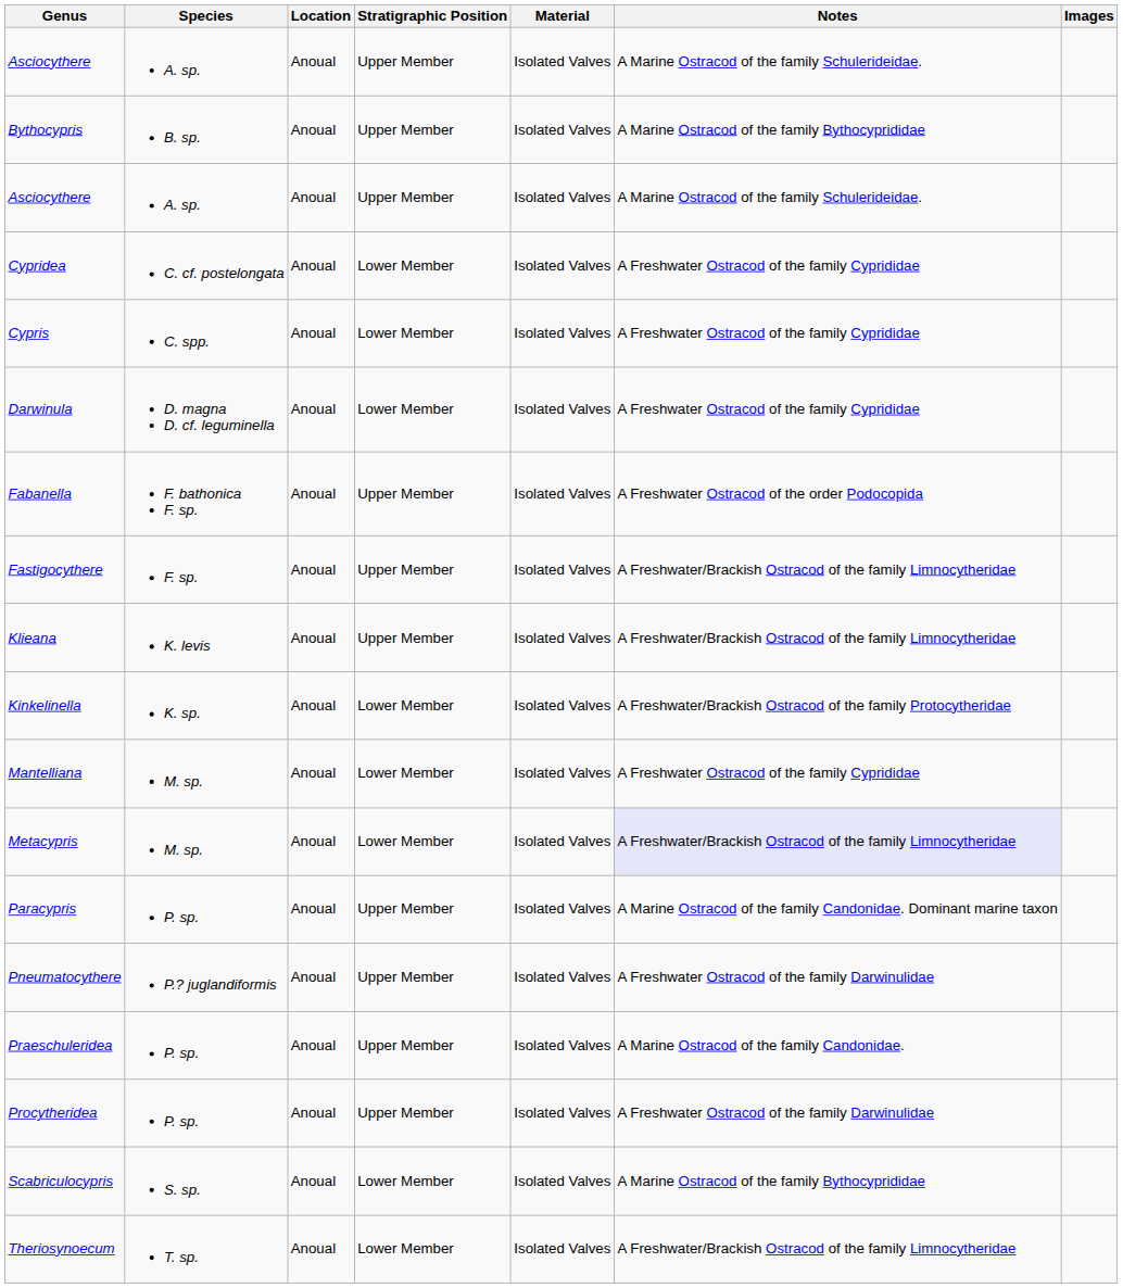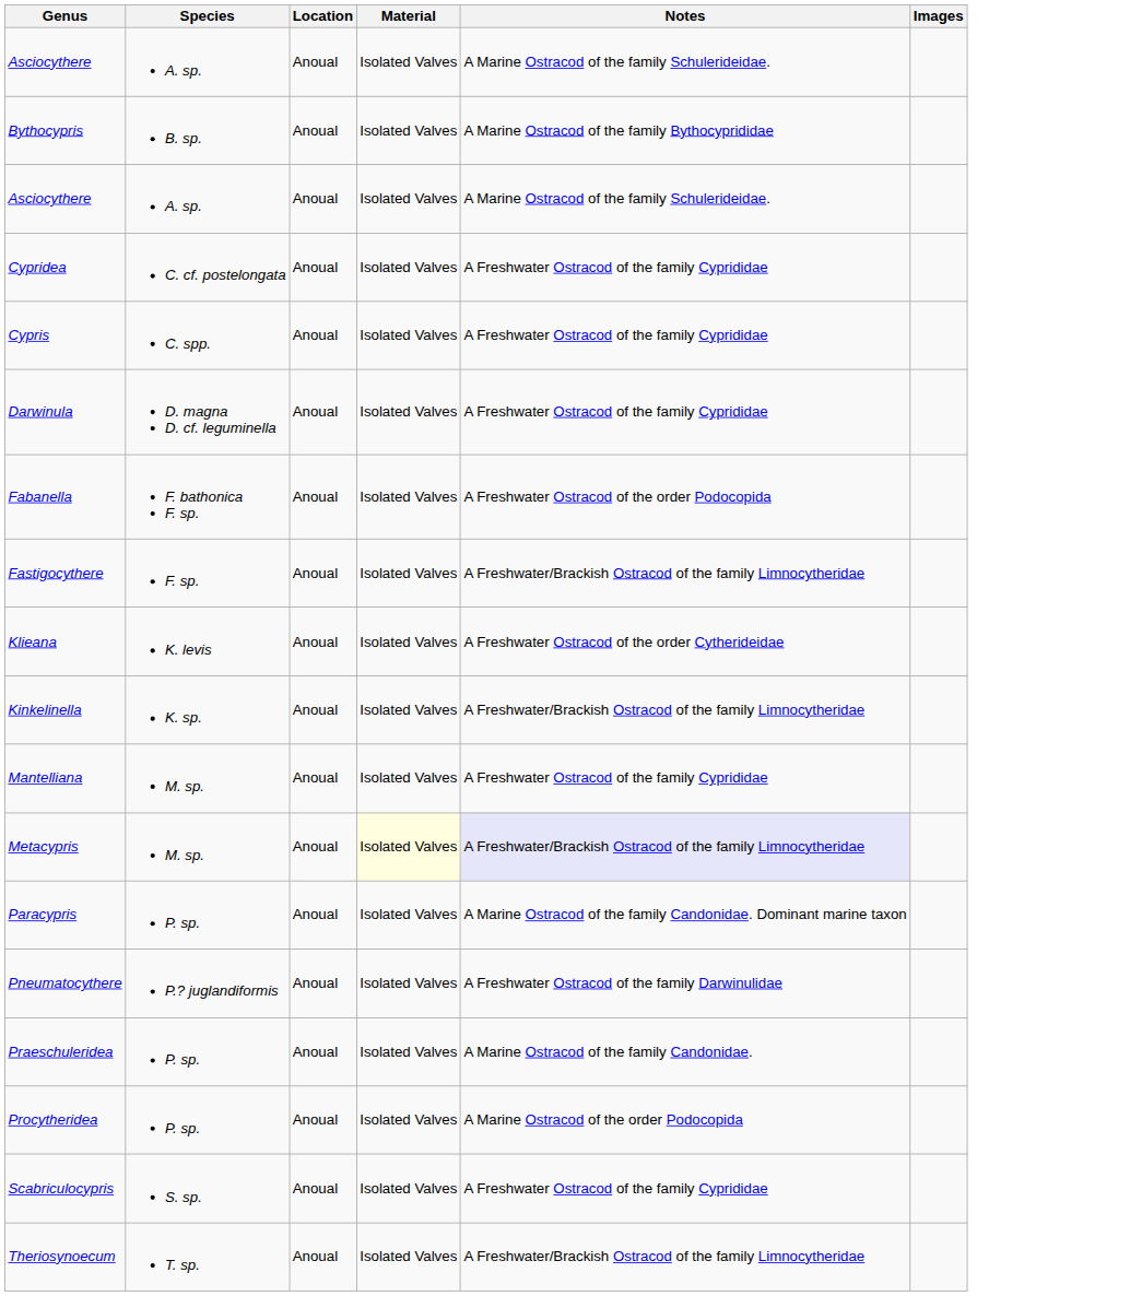 <table class="wikitable" align="center">
 <tr>
 <th>Genus</th>
 <th>Species</th>
 <th>Location</th>
-<th>Stratigraphic Position</th>
 <th>Material</th>
 <th>Notes</th>
 <th>Images</th>
 </tr>
 <tr>
 <td><em><a href='#'>Asciocythere</a></em></td>
 <td><br><ul><li><em>A. sp.</em></li></ul></td>
 <td>Anoual</td>
-<td>Upper Member</td>
 <td>Isolated Valves</td>
 <td>A Marine <a href='#'>Ostracod</a> of the family <a href='#'>Schulerideidae</a>.</td>
 <td></td>
 </tr>
 <tr>
 <td><em><a href='#'>Bythocypris</a></em></td>
 <td><br><ul><li><em>B. sp.</em></li></ul></td>
 <td>Anoual</td>
-<td>Upper Member</td>
 <td>Isolated Valves</td>
 <td>A Marine <a href='#'>Ostracod</a> of the family <a href='#'>Bythocyprididae</a></td>
 <td></td>
 </tr>
 <tr>
 <td><em><a href='#'>Asciocythere</a></em></td>
 <td><br><ul><li><em>A. sp.</em></li></ul></td>
 <td>Anoual</td>
-<td>Upper Member</td>
 <td>Isolated Valves</td>
 <td>A Marine <a href='#'>Ostracod</a> of the family <a href='#'>Schulerideidae</a>.</td>
 <td></td>
 </tr>
 <tr>
 <td><em><a href='#'>Cypridea</a></em></td>
 <td><br><ul><li><em>C. cf. postelongata</em></li></ul></td>
 <td>Anoual</td>
-<td>Lower Member</td>
 <td>Isolated Valves</td>
 <td>A Freshwater <a href='#'>Ostracod</a> of the family <a href='#'>Cyprididae</a></td>
 <td></td>
 </tr>
 <tr>
 <td><em><a href='#'>Cypris</a></em></td>
 <td><br><ul><li><em>C. spp.</em></li></ul></td>
 <td>Anoual</td>
-<td>Lower Member</td>
 <td>Isolated Valves</td>
 <td>A Freshwater <a href='#'>Ostracod</a> of the family <a href='#'>Cyprididae</a></td>
 <td></td>
 </tr>
 <tr>
 <td><em><a href='#'>Darwinula</a></em></td>
 <td><br><ul><li><em>D. magna</em></li><li><em>D. cf. leguminella</em></li></ul></td>
 <td>Anoual</td>
-<td>Lower Member</td>
 <td>Isolated Valves</td>
 <td>A Freshwater <a href='#'>Ostracod</a> of the family <a href='#'>Cyprididae</a></td>
 <td></td>
 </tr>
 <tr>
 <td><em><a href='#'>Fabanella</a></em></td>
 <td><br><ul><li><em>F. bathonica</em></li><li><em>F. sp.</em></li></ul></td>
 <td>Anoual</td>
-<td>Upper Member</td>
 <td>Isolated Valves</td>
 <td>A Freshwater <a href='#'>Ostracod</a> of the order <a href='#'>Podocopida</a></td>
 <td></td>
 </tr>
 <tr>
 <td><em><a href='#'>Fastigocythere</a></em></td>
 <td><br><ul><li><em>F. sp.</em></li></ul></td>
 <td>Anoual</td>
-<td>Upper Member</td>
 <td>Isolated Valves</td>
 <td>A Freshwater/Brackish <a href='#'>Ostracod</a> of the family <a href='#'>Limnocytheridae</a></td>
 <td></td>
 </tr>
 <tr>
 <td><em><a href='#'>Klieana</a></em></td>
 <td><br><ul><li><em>K. levis</em></li></ul></td>
 <td>Anoual</td>
-<td>Upper Member</td>
 <td>Isolated Valves</td>
-<td>A Freshwater/Brackish <a href='#'>Ostracod</a> of the family <a href='#'>Limnocytheridae</a></td>
+<td>A Freshwater <a href='#'>Ostracod</a> of the order <a href='#'>Cytherideidae</a></td>
 <td></td>
 </tr>
 <tr>
 <td><em><a href='#'>Kinkelinella</a></em></td>
 <td><br><ul><li><em>K. sp.</em></li></ul></td>
 <td>Anoual</td>
-<td>Lower Member</td>
 <td>Isolated Valves</td>
-<td>A Freshwater/Brackish <a href='#'>Ostracod</a> of the family  <a href='#'>Protocytheridae</a></td>
+<td>A Freshwater/Brackish <a href='#'>Ostracod</a> of the family <a href='#'>Limnocytheridae</a></td>
 <td></td>
 </tr>
 <tr>
 <td><em><a href='#'>Mantelliana</a></em></td>
 <td><br><ul><li><em>M. sp.</em></li></ul></td>
 <td>Anoual</td>
-<td>Lower Member</td>
 <td>Isolated Valves</td>
 <td>A Freshwater <a href='#'>Ostracod</a> of the family <a href='#'>Cyprididae</a></td>
 <td></td>
 </tr>
 <tr>
 <td><em><a href='#'>Metacypris</a></em></td>
 <td><br><ul><li><em>M. sp.</em></li></ul></td>
 <td>Anoual</td>
-<td>Lower Member</td>
-<td>Isolated Valves</td>
+<td style="background: lightyellow;">Isolated Valves</td>
 <td style="background: lavender;">A Freshwater/Brackish <a href='#'>Ostracod</a> of the family <a href='#'>Limnocytheridae</a></td>
 <td></td>
 </tr>
 <tr>
 <td><em><a href='#'>Paracypris</a></em></td>
 <td><br><ul><li><em>P. sp.</em></li></ul></td>
 <td>Anoual</td>
-<td>Upper Member</td>
 <td>Isolated Valves</td>
 <td>A Marine <a href='#'>Ostracod</a> of the family <a href='#'>Candonidae</a>. Dominant marine taxon</td>
 <td></td>
 </tr>
 <tr>
 <td><em><a href='#'>Pneumatocythere</a></em></td>
 <td><br><ul><li><em>P.? juglandiformis</em></li></ul></td>
 <td>Anoual</td>
-<td>Upper Member</td>
 <td>Isolated Valves</td>
 <td>A Freshwater <a href='#'>Ostracod</a> of the family <a href='#'>Darwinulidae</a></td>
 <td></td>
 </tr>
 <tr>
 <td><em><a href='#'>Praeschuleridea</a></em></td>
 <td><br><ul><li><em>P. sp.</em></li></ul></td>
 <td>Anoual</td>
-<td>Upper Member</td>
 <td>Isolated Valves</td>
 <td>A Marine <a href='#'>Ostracod</a> of the family <a href='#'>Candonidae</a>.</td>
 <td></td>
 </tr>
 <tr>
 <td><em><a href='#'>Procytheridea</a></em></td>
 <td><br><ul><li><em>P. sp.</em></li></ul></td>
 <td>Anoual</td>
-<td>Upper Member</td>
 <td>Isolated Valves</td>
-<td>A Freshwater <a href='#'>Ostracod</a> of the family <a href='#'>Darwinulidae</a></td>
+<td>A Marine <a href='#'>Ostracod</a> of the order <a href='#'>Podocopida</a></td>
 <td></td>
 </tr>
 <tr>
 <td><em><a href='#'>Scabriculocypris</a></em></td>
 <td><br><ul><li><em>S. sp.</em></li></ul></td>
 <td>Anoual</td>
-<td>Lower Member</td>
 <td>Isolated Valves</td>
-<td>A Marine <a href='#'>Ostracod</a> of the family <a href='#'>Bythocyprididae</a></td>
+<td>A Freshwater <a href='#'>Ostracod</a> of the family <a href='#'>Cyprididae</a></td>
 <td></td>
 </tr>
 <tr>
 <td><em><a href='#'>Theriosynoecum</a></em></td>
 <td><br><ul><li><em>T. sp.</em></li></ul></td>
 <td>Anoual</td>
-<td>Lower Member</td>
 <td>Isolated Valves</td>
 <td>A Freshwater/Brackish <a href='#'>Ostracod</a> of the family <a href='#'>Limnocytheridae</a></td>
 <td></td>
 </tr>
 </table>
